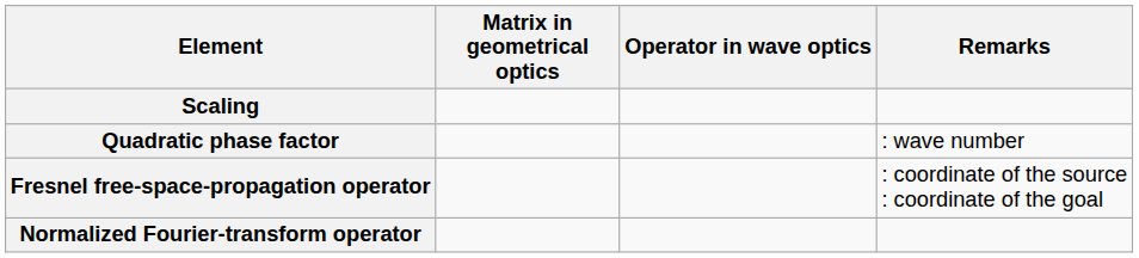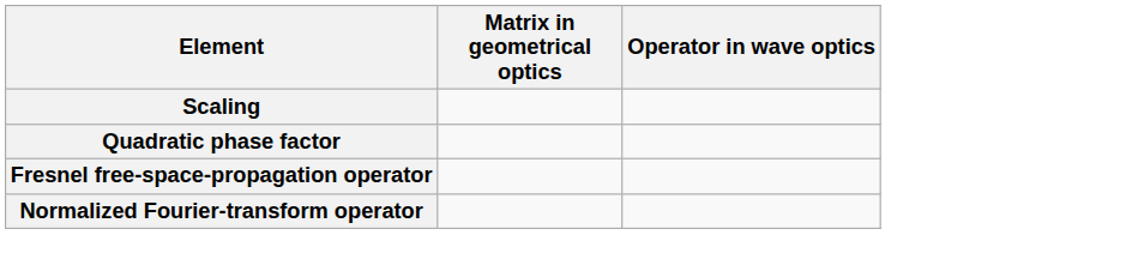 <table class="wikitable plainrowheaders">
 <tr>
 <th scope="col" style="max-width: 10em;">Element</th>
 <th scope="col" style="max-width: 8em;">Matrix in geometrical optics</th>
 <th scope="col">Operator in wave optics</th>
-<th scope="col">Remarks</th>
 </tr>
 <tr>
 <th scope="row">Scaling</th>
 <td style="text-align: center;"></td>
-<td></td>
 <td></td>
 </tr>
 <tr>
 <th scope="row">Quadratic phase factor</th>
 <td style="text-align: center;"></td>
 <td></td>
-<td>: wave number</td>
 </tr>
 <tr>
 <th scope="row">Fresnel free-space-propagation operator</th>
 <td style="text-align: center;"></td>
 <td></td>
-<td>: coordinate of the source<br>: coordinate of the goal</td>
 </tr>
 <tr>
 <th scope="row">Normalized Fourier-transform operator</th>
 <td style="text-align: center;"></td>
 <td></td>
-<td></td>
 </tr>
 </table>
